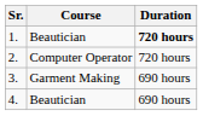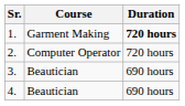 <table class="wikitable">
 <tr>
 <th>Sr.</th>
 <th>Course</th>
 <th>Duration</th>
 </tr>
 <tr>
 <td>1.</td>
-<td>Beautician</td>
+<td>Garment Making</td>
 <td><strong>720 hours</strong></td>
 </tr>
 <tr>
 <td>2.</td>
 <td>Computer Operator</td>
 <td>720 hours</td>
 </tr>
 <tr>
 <td>3.</td>
-<td>Garment Making</td>
+<td>Beautician</td>
 <td>690 hours</td>
 </tr>
 <tr>
 <td>4.</td>
 <td>Beautician</td>
 <td>690 hours</td>
 </tr>
 </table>
